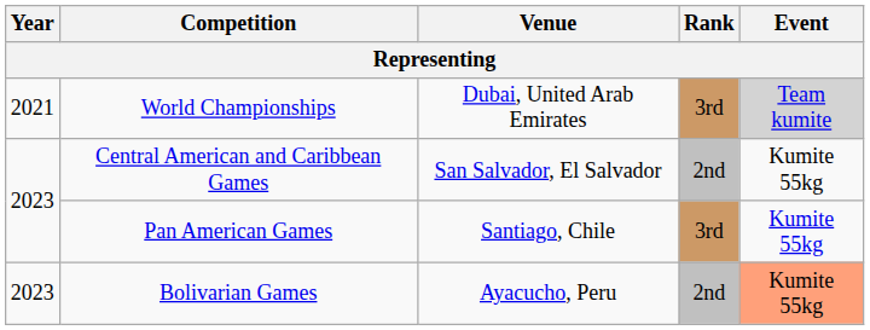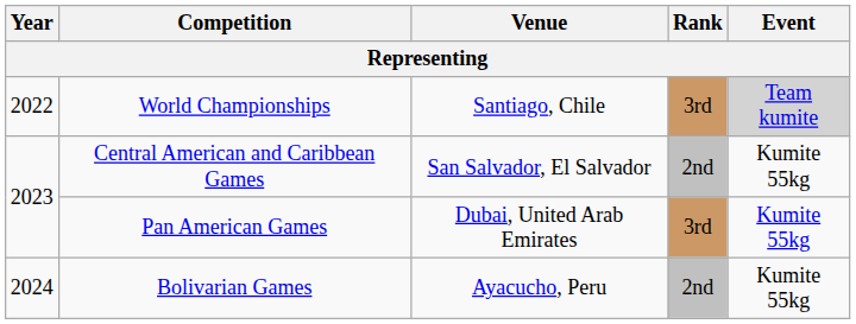 <table class="wikitable sortable" width=45% style="font-size:90%; text-align:center;">
 <tr>
 <th>Year</th>
 <th>Competition</th>
 <th>Venue</th>
 <th>Rank</th>
 <th>Event</th>
 </tr>
 <tr>
 <th colspan=6>Representing </th>
 </tr>
 <tr>
-<td>2021</td>
+<td>2022</td>
 <td><a href='#'>World Championships</a></td>
-<td><a href='#'>Dubai</a>, United Arab Emirates</td>
+<td><a href='#'>Santiago</a>, Chile</td>
 <td bgcolor="cc9966">3rd</td>
 <td style="background: lightgrey;"><a href='#'>Team kumite</a></td>
 </tr>
 <tr>
 <td rowspan=2>2023</td>
 <td><a href='#'>Central American and Caribbean Games</a></td>
 <td><a href='#'>San Salvador</a>, El Salvador</td>
 <td bgcolor="silver">2nd</td>
 <td>Kumite 55kg</td>
 </tr>
 <tr>
 <td><a href='#'>Pan American Games</a></td>
-<td><a href='#'>Santiago</a>, Chile</td>
+<td><a href='#'>Dubai</a>, United Arab Emirates</td>
 <td bgcolor="cc9966">3rd</td>
 <td><a href='#'>Kumite 55kg</a></td>
 </tr>
 <tr>
-<td>2023</td>
+<td>2024</td>
 <td><a href='#'>Bolivarian Games</a></td>
 <td><a href='#'>Ayacucho</a>, Peru</td>
 <td bgcolor="silver">2nd</td>
-<td style="background: lightsalmon;">Kumite 55kg</td>
+<td>Kumite 55kg</td>
 </tr>
 </table>
